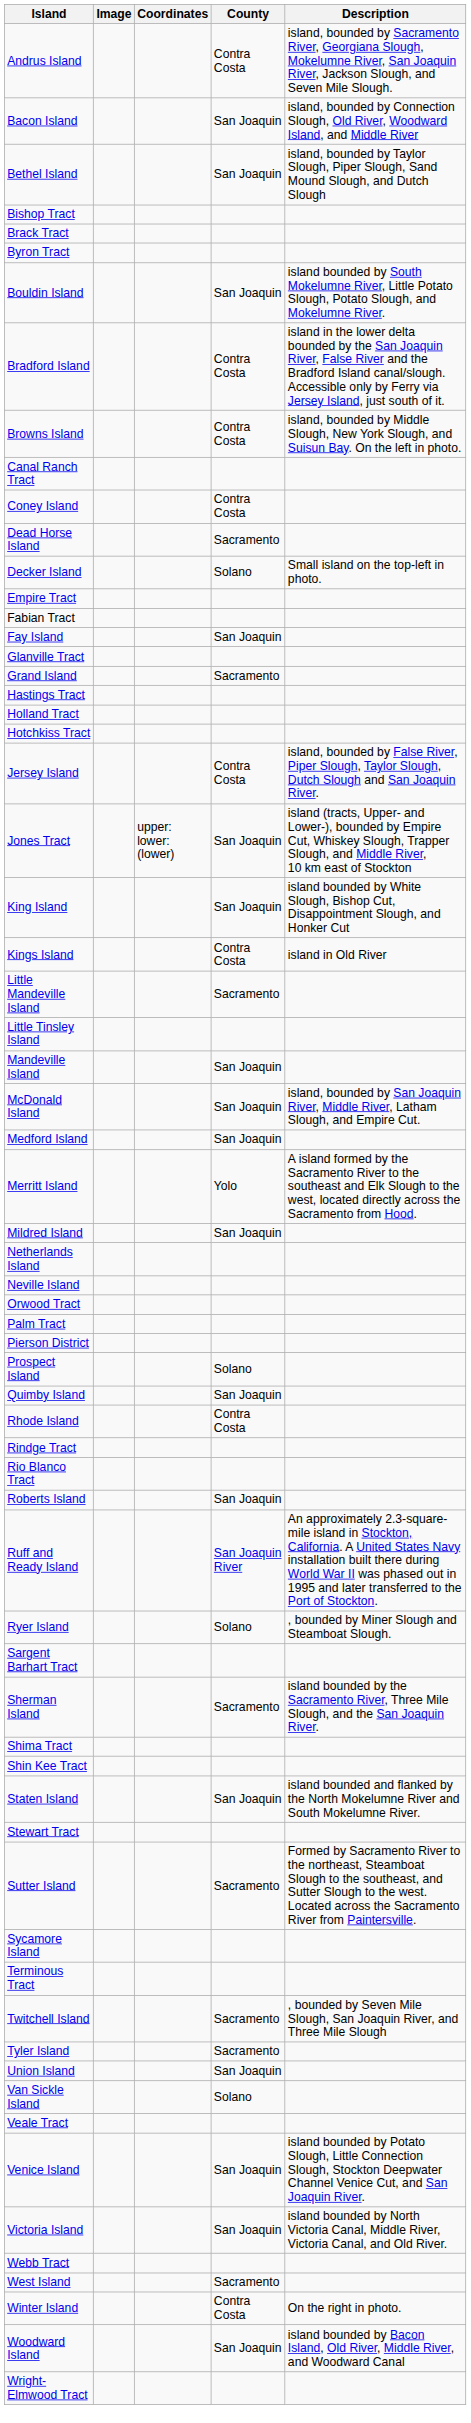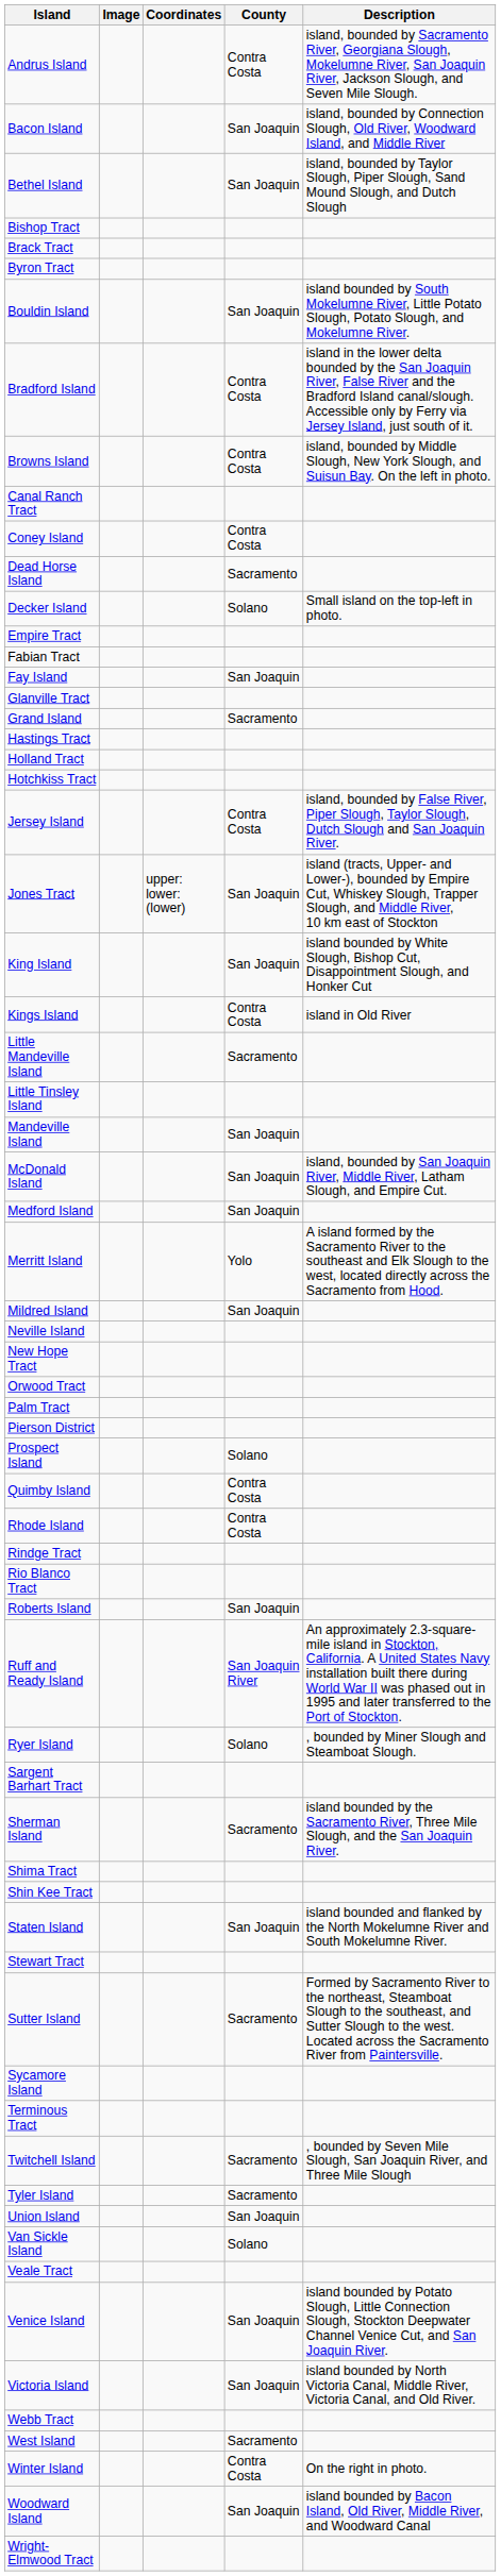 <table class="wikitable sortable">
 <tr>
 <th width=110>Island</th>
 <th class="unsortable">Image</th>
 <th>Coordinates</th>
 <th width=90>County</th>
 <th class="unsortable">Description</th>
 </tr>
 <tr>
 <td><a href='#'>Andrus Island</a></td>
 <td></td>
 <td></td>
 <td>Contra Costa</td>
 <td> island, bounded by <a href='#'>Sacramento River</a>, <a href='#'>Georgiana Slough</a>, <a href='#'>Mokelumne River</a>, <a href='#'>San Joaquin River</a>, Jackson Slough, and Seven Mile Slough.</td>
 </tr>
 <tr>
 <td><a href='#'>Bacon Island</a></td>
 <td></td>
 <td></td>
 <td>San Joaquin</td>
 <td> island, bounded by Connection Slough, <a href='#'>Old River</a>, <a href='#'>Woodward Island</a>, and <a href='#'>Middle River</a></td>
 </tr>
 <tr>
 <td><a href='#'>Bethel Island</a></td>
 <td></td>
 <td></td>
 <td>San Joaquin</td>
 <td> island, bounded by Taylor Slough, Piper Slough, Sand Mound Slough, and Dutch Slough</td>
 </tr>
 <tr>
 <td><a href='#'>Bishop Tract</a></td>
 <td></td>
 <td></td>
 <td></td>
 <td></td>
 </tr>
 <tr>
 <td><a href='#'>Brack Tract</a></td>
 <td></td>
 <td></td>
 <td></td>
 <td></td>
 </tr>
 <tr>
 <td><a href='#'>Byron Tract</a></td>
 <td></td>
 <td></td>
 <td></td>
 <td></td>
 </tr>
 <tr>
 <td><a href='#'>Bouldin Island</a></td>
 <td></td>
 <td></td>
 <td>San Joaquin</td>
 <td> island bounded by <a href='#'>South Mokelumne River</a>, Little Potato Slough, Potato Slough, and <a href='#'>Mokelumne River</a>.</td>
 </tr>
 <tr>
 <td><a href='#'>Bradford Island</a></td>
 <td></td>
 <td></td>
 <td>Contra Costa</td>
 <td> island in the lower delta bounded by the <a href='#'>San Joaquin River</a>, <a href='#'>False River</a> and the Bradford Island canal/slough.  Accessible only by Ferry via <a href='#'>Jersey Island</a>, just south of it.</td>
 </tr>
 <tr>
 <td><a href='#'>Browns Island</a></td>
 <td></td>
 <td></td>
 <td>Contra Costa</td>
 <td> island, bounded by Middle Slough, New York Slough, and <a href='#'>Suisun Bay</a>. On the left in photo.</td>
 </tr>
 <tr>
 <td><a href='#'>Canal Ranch Tract</a></td>
 <td></td>
 <td></td>
 <td></td>
 <td></td>
 </tr>
 <tr>
 <td><a href='#'>Coney Island</a></td>
 <td></td>
 <td></td>
 <td>Contra Costa</td>
 <td></td>
 </tr>
 <tr>
 <td><a href='#'>Dead Horse Island</a></td>
 <td></td>
 <td></td>
 <td>Sacramento</td>
 <td></td>
 </tr>
 <tr>
 <td><a href='#'>Decker Island</a></td>
 <td></td>
 <td></td>
 <td>Solano</td>
 <td>Small island on the top-left in photo.</td>
 </tr>
 <tr>
 <td><a href='#'>Empire Tract</a></td>
 <td></td>
 <td></td>
 <td></td>
 <td></td>
 </tr>
 <tr>
 <td>Fabian Tract</td>
 <td></td>
 <td></td>
 <td></td>
 <td></td>
 </tr>
 <tr>
 <td><a href='#'>Fay Island</a></td>
 <td></td>
 <td></td>
 <td>San Joaquin</td>
 <td></td>
 </tr>
 <tr>
 <td><a href='#'>Glanville Tract</a></td>
 <td></td>
 <td></td>
 <td></td>
 <td></td>
 </tr>
 <tr>
 <td><a href='#'>Grand Island</a></td>
 <td></td>
 <td></td>
 <td>Sacramento</td>
 <td></td>
 </tr>
 <tr>
 <td><a href='#'>Hastings Tract</a></td>
 <td></td>
 <td></td>
 <td></td>
 <td></td>
 </tr>
 <tr>
 <td><a href='#'>Holland Tract</a></td>
 <td></td>
 <td></td>
 <td></td>
 <td></td>
 </tr>
 <tr>
 <td><a href='#'>Hotchkiss Tract</a></td>
 <td></td>
 <td></td>
 <td></td>
 <td></td>
 </tr>
 <tr>
 <td><a href='#'>Jersey Island</a></td>
 <td></td>
 <td></td>
 <td>Contra Costa</td>
 <td> island, bounded by <a href='#'>False River</a>, <a href='#'>Piper Slough</a>, <a href='#'>Taylor Slough</a>, <a href='#'>Dutch Slough</a> and <a href='#'>San Joaquin River</a>.</td>
 </tr>
 <tr>
 <td><a href='#'>Jones Tract</a></td>
 <td></td>
 <td>upper: <br>lower: (lower)</td>
 <td>San Joaquin</td>
 <td> island (tracts, Upper- and Lower-), bounded by Empire Cut, Whiskey Slough, Trapper Slough, and <a href='#'>Middle River</a>, 10 km east of Stockton</td>
 </tr>
 <tr>
 <td><a href='#'>King Island</a></td>
 <td></td>
 <td></td>
 <td>San Joaquin</td>
 <td> island bounded by White Slough, Bishop Cut, Disappointment Slough, and Honker Cut</td>
 </tr>
 <tr>
 <td><a href='#'>Kings Island</a></td>
 <td></td>
 <td></td>
 <td>Contra Costa</td>
 <td> island in Old River</td>
 </tr>
 <tr>
 <td><a href='#'>Little Mandeville Island</a></td>
 <td></td>
 <td></td>
 <td>Sacramento</td>
 <td></td>
 </tr>
 <tr>
 <td><a href='#'>Little Tinsley Island</a></td>
 <td></td>
 <td></td>
 <td></td>
 <td></td>
 </tr>
 <tr>
 <td><a href='#'>Mandeville Island</a></td>
 <td></td>
 <td></td>
 <td>San Joaquin</td>
 <td></td>
 </tr>
 <tr>
 <td><a href='#'>McDonald Island</a></td>
 <td></td>
 <td></td>
 <td>San Joaquin</td>
 <td> island, bounded by <a href='#'>San Joaquin River</a>, <a href='#'>Middle River</a>, Latham Slough, and Empire Cut.</td>
 </tr>
 <tr>
 <td><a href='#'>Medford Island</a></td>
 <td></td>
 <td></td>
 <td>San Joaquin</td>
 <td></td>
 </tr>
 <tr>
 <td><a href='#'>Merritt Island</a></td>
 <td></td>
 <td></td>
 <td>Yolo</td>
 <td>A  island formed by the Sacramento River to the southeast and Elk Slough to the west, located directly across the Sacramento from <a href='#'>Hood</a>.</td>
 </tr>
 <tr>
 <td><a href='#'>Mildred Island</a></td>
 <td></td>
 <td></td>
 <td>San Joaquin</td>
 <td></td>
 </tr>
 <tr>
-<td><a href='#'>Netherlands Island</a></td>
+<td><a href='#'>Neville Island</a></td>
 <td></td>
 <td></td>
 <td></td>
 <td></td>
 </tr>
 <tr>
-<td><a href='#'>Neville Island</a></td>
+<td><a href='#'>New Hope Tract</a></td>
 <td></td>
 <td></td>
 <td></td>
 <td></td>
 </tr>
 <tr>
 <td><a href='#'>Orwood Tract</a></td>
 <td></td>
 <td></td>
 <td></td>
 <td></td>
 </tr>
 <tr>
 <td><a href='#'>Palm Tract</a></td>
 <td></td>
 <td></td>
 <td></td>
 <td></td>
 </tr>
 <tr>
 <td><a href='#'>Pierson District</a></td>
 <td></td>
 <td></td>
 <td></td>
 <td></td>
 </tr>
 <tr>
 <td><a href='#'>Prospect Island</a></td>
 <td></td>
 <td></td>
 <td>Solano</td>
 <td></td>
 </tr>
 <tr>
 <td><a href='#'>Quimby Island</a></td>
 <td></td>
 <td></td>
-<td>San Joaquin</td>
+<td>Contra Costa</td>
 <td></td>
 </tr>
 <tr>
 <td><a href='#'>Rhode Island</a></td>
 <td></td>
 <td></td>
 <td>Contra Costa</td>
 <td></td>
 </tr>
 <tr>
 <td><a href='#'>Rindge Tract</a></td>
 <td></td>
 <td></td>
 <td></td>
 <td></td>
 </tr>
 <tr>
 <td><a href='#'>Rio Blanco Tract</a></td>
 <td></td>
 <td></td>
 <td></td>
 <td></td>
 </tr>
 <tr>
 <td><a href='#'>Roberts Island</a></td>
 <td></td>
 <td></td>
 <td>San Joaquin</td>
 <td></td>
 </tr>
 <tr>
 <td><a href='#'>Ruff and Ready Island</a></td>
 <td></td>
 <td></td>
 <td><a href='#'>San Joaquin River</a></td>
 <td>An approximately 2.3-square-mile island in <a href='#'>Stockton, California</a>. A <a href='#'>United States Navy</a> installation built there during <a href='#'>World War II</a> was phased out in 1995 and later transferred to the <a href='#'>Port of Stockton</a>.</td>
 </tr>
 <tr>
 <td><a href='#'>Ryer Island</a></td>
 <td></td>
 <td></td>
 <td>Solano</td>
 <td>, bounded by Miner Slough and Steamboat Slough.</td>
 </tr>
 <tr>
 <td><a href='#'>Sargent Barhart Tract</a></td>
 <td></td>
 <td></td>
 <td></td>
 <td></td>
 </tr>
 <tr>
 <td><a href='#'>Sherman Island</a></td>
 <td></td>
 <td></td>
 <td>Sacramento</td>
 <td> island bounded by the <a href='#'>Sacramento River</a>, Three Mile Slough, and the <a href='#'>San Joaquin River</a>.</td>
 </tr>
 <tr>
 <td><a href='#'>Shima Tract</a></td>
 <td></td>
 <td></td>
 <td></td>
 <td></td>
 </tr>
 <tr>
 <td><a href='#'>Shin Kee Tract</a></td>
 <td></td>
 <td></td>
 <td></td>
 <td></td>
 </tr>
 <tr>
 <td><a href='#'>Staten Island</a></td>
 <td></td>
 <td></td>
 <td>San Joaquin</td>
 <td> island bounded and flanked by the North Mokelumne River and South Mokelumne River.</td>
 </tr>
 <tr>
 <td><a href='#'>Stewart Tract</a></td>
 <td></td>
 <td></td>
 <td></td>
 <td></td>
 </tr>
 <tr>
 <td><a href='#'>Sutter Island</a></td>
 <td></td>
 <td></td>
 <td>Sacramento</td>
 <td>Formed by Sacramento River to the northeast, Steamboat Slough to the southeast, and Sutter Slough to the west. Located across the Sacramento River from <a href='#'>Paintersville</a>.</td>
 </tr>
 <tr>
 <td><a href='#'>Sycamore Island</a></td>
 <td></td>
 <td></td>
 <td></td>
 <td></td>
 </tr>
 <tr>
 <td><a href='#'>Terminous Tract</a></td>
 <td></td>
 <td></td>
 <td></td>
 <td></td>
 </tr>
 <tr>
 <td><a href='#'>Twitchell Island</a></td>
 <td></td>
 <td></td>
 <td>Sacramento</td>
 <td>, bounded by Seven Mile Slough, San Joaquin River, and Three Mile Slough</td>
 </tr>
 <tr>
 <td><a href='#'>Tyler Island</a></td>
 <td></td>
 <td></td>
 <td>Sacramento</td>
 <td></td>
 </tr>
 <tr>
 <td><a href='#'>Union Island</a></td>
 <td></td>
 <td></td>
 <td>San Joaquin</td>
 <td></td>
 </tr>
 <tr>
 <td><a href='#'>Van Sickle Island</a></td>
 <td></td>
 <td></td>
 <td>Solano</td>
 <td></td>
 </tr>
 <tr>
 <td><a href='#'>Veale Tract</a></td>
 <td></td>
 <td></td>
 <td></td>
 <td></td>
 </tr>
 <tr>
 <td><a href='#'>Venice Island</a></td>
 <td></td>
 <td></td>
 <td>San Joaquin</td>
 <td> island bounded by Potato Slough, Little Connection Slough, Stockton Deepwater Channel Venice Cut, and <a href='#'>San Joaquin River</a>.</td>
 </tr>
 <tr>
 <td><a href='#'>Victoria Island</a></td>
 <td></td>
 <td></td>
 <td>San Joaquin</td>
 <td> island bounded by North Victoria Canal, Middle River, Victoria Canal, and Old River.</td>
 </tr>
 <tr>
 <td><a href='#'>Webb Tract</a></td>
 <td></td>
 <td></td>
 <td></td>
 <td></td>
 </tr>
 <tr>
 <td><a href='#'>West Island</a></td>
 <td></td>
 <td></td>
 <td>Sacramento</td>
 <td></td>
 </tr>
 <tr>
 <td><a href='#'>Winter Island</a></td>
 <td></td>
 <td></td>
 <td>Contra Costa</td>
 <td>On the right in photo.</td>
 </tr>
 <tr>
 <td><a href='#'>Woodward Island</a></td>
 <td></td>
 <td></td>
 <td>San Joaquin</td>
 <td> island bounded by <a href='#'>Bacon Island</a>, <a href='#'>Old River</a>, <a href='#'>Middle River</a>, and Woodward Canal</td>
 </tr>
 <tr>
 <td><a href='#'>Wright-Elmwood Tract</a></td>
 <td></td>
 <td></td>
 <td></td>
 <td></td>
 </tr>
 </table>
